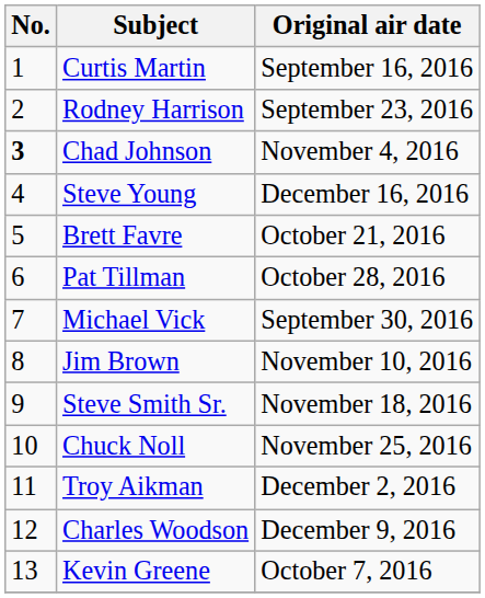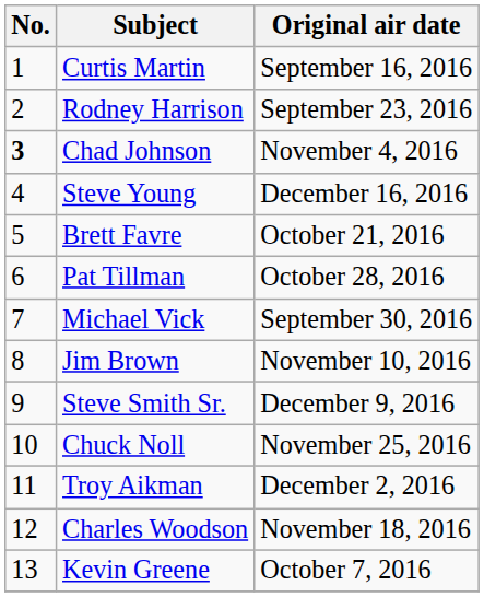 <table class=wikitable>
 <tr>
 <th>No.</th>
 <th>Subject</th>
 <th>Original air date</th>
 </tr>
 <tr>
 <td>1</td>
 <td><a href='#'>Curtis Martin</a></td>
 <td>September 16, 2016</td>
 </tr>
 <tr>
 <td>2</td>
 <td><a href='#'>Rodney Harrison</a></td>
 <td>September 23, 2016</td>
 </tr>
 <tr>
 <td><strong>3</strong></td>
 <td><a href='#'>Chad Johnson</a></td>
 <td>November 4, 2016</td>
 </tr>
 <tr>
 <td>4</td>
 <td><a href='#'>Steve Young</a></td>
 <td>December 16, 2016</td>
 </tr>
 <tr>
 <td>5</td>
 <td><a href='#'>Brett Favre</a></td>
 <td>October 21, 2016</td>
 </tr>
 <tr>
 <td>6</td>
 <td><a href='#'>Pat Tillman</a></td>
 <td>October 28, 2016</td>
 </tr>
 <tr>
 <td>7</td>
 <td><a href='#'>Michael Vick</a></td>
 <td>September 30, 2016</td>
 </tr>
 <tr>
 <td>8</td>
 <td><a href='#'>Jim Brown</a></td>
 <td>November 10, 2016</td>
 </tr>
 <tr>
 <td>9</td>
 <td><a href='#'>Steve Smith Sr.</a></td>
-<td>November 18, 2016</td>
+<td>December 9, 2016</td>
 </tr>
 <tr>
 <td>10</td>
 <td><a href='#'>Chuck Noll</a></td>
 <td>November 25, 2016</td>
 </tr>
 <tr>
 <td>11</td>
 <td><a href='#'>Troy Aikman</a></td>
 <td>December 2, 2016</td>
 </tr>
 <tr>
 <td>12</td>
 <td><a href='#'>Charles Woodson</a></td>
-<td>December 9, 2016</td>
+<td>November 18, 2016</td>
 </tr>
 <tr>
 <td>13</td>
 <td><a href='#'>Kevin Greene</a></td>
 <td>October 7, 2016</td>
 </tr>
 <tr>
 </tr>
 </table>
